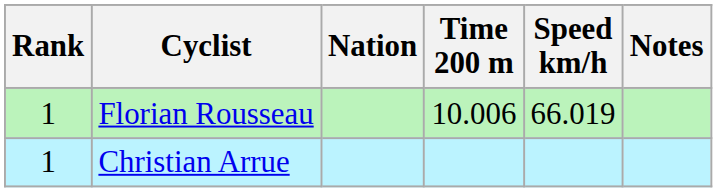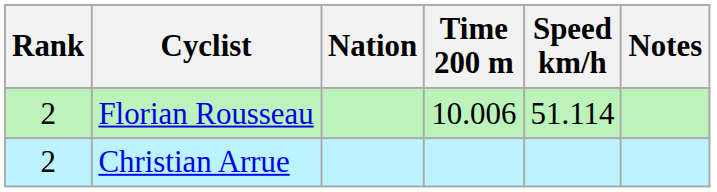 <table class="wikitable sortable" style="text-align:center">
 <tr>
 <th>Rank</th>
 <th>Cyclist</th>
 <th>Nation</th>
 <th>Time<br>200 m</th>
 <th>Speed<br>km/h</th>
 <th>Notes</th>
 </tr>
 <tr bgcolor=bbf3bb>
-<td>1</td>
+<td>2</td>
 <td align=left><a href='#'>Florian Rousseau</a></td>
 <td align=left></td>
 <td>10.006</td>
-<td>66.019</td>
+<td>51.114</td>
 <td></td>
 </tr>
 <tr bgcolor=bbf3ff>
-<td>1</td>
+<td>2</td>
 <td align=left><a href='#'>Christian Arrue</a></td>
 <td align=left></td>
 <td></td>
 <td></td>
 <td></td>
 </tr>
 </table>
